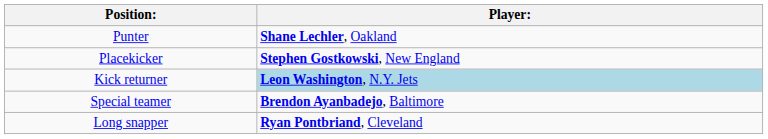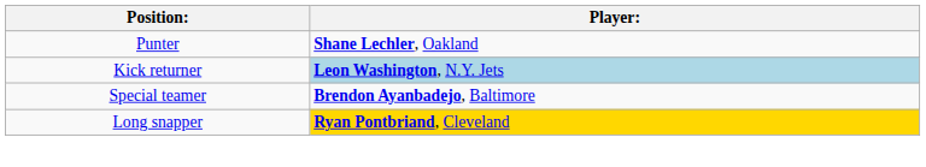 <table class="wikitable" width=45%>
 <tr>
 <th width=20%>Position:</th>
 <th width=40%>Player:</th>
 </tr>
 <tr>
 <td align=center><a href='#'>Punter</a></td>
 <td> <strong><a href='#'>Shane Lechler</a></strong>, <a href='#'>Oakland</a></td>
-</tr>
-<tr>
-<td align=center><a href='#'>Placekicker</a></td>
-<td> <strong><a href='#'>Stephen Gostkowski</a></strong>, <a href='#'>New England</a></td>
 </tr>
 <tr>
 <td align=center><a href='#'>Kick returner</a></td>
 <td style="background: lightblue;"> <strong><a href='#'>Leon Washington</a></strong>, <a href='#'>N.Y. Jets</a></td>
 </tr>
 <tr>
 <td align=center><a href='#'>Special teamer</a></td>
 <td> <strong><a href='#'>Brendon Ayanbadejo</a></strong>, <a href='#'>Baltimore</a></td>
 </tr>
 <tr>
 <td align=center><a href='#'>Long snapper</a></td>
-<td> <strong><a href='#'>Ryan Pontbriand</a></strong>, <a href='#'>Cleveland</a></td>
+<td style="background: gold;"> <strong><a href='#'>Ryan Pontbriand</a></strong>, <a href='#'>Cleveland</a></td>
 </tr>
 </table>
